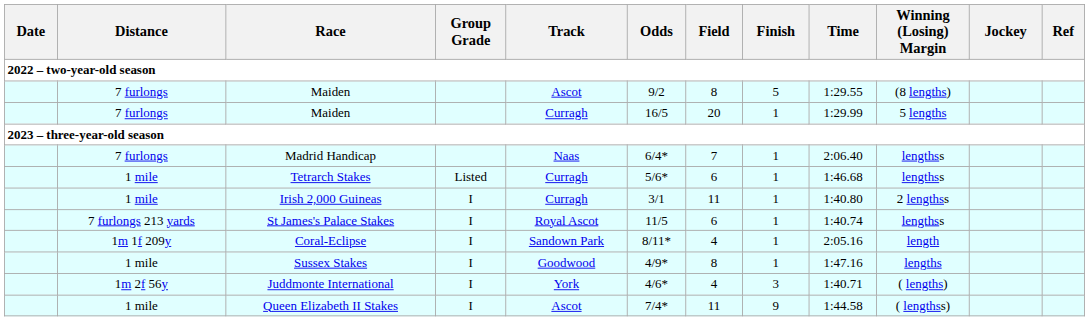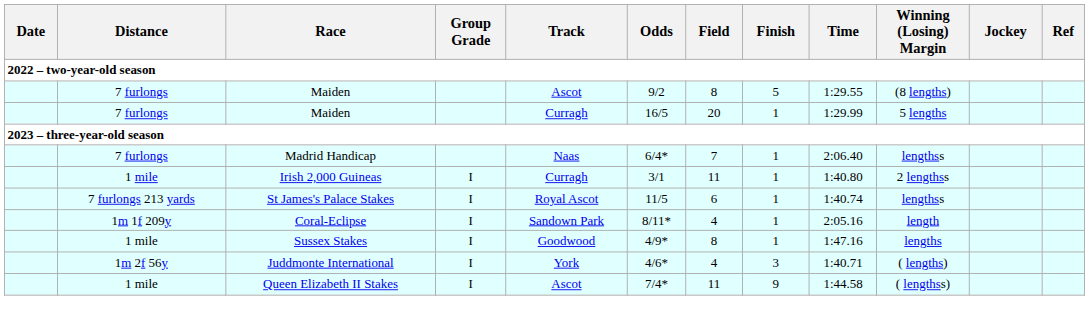 <table class = "wikitable sortable" style="text-align:center; width:95%">
 <tr>
 <th scope="col">Date</th>
 <th scope="col">Distance</th>
 <th scope="col">Race</th>
 <th scope="col">Group<br>Grade</th>
 <th scope="col">Track</th>
 <th scope="col">Odds</th>
 <th scope="col">Field</th>
 <th scope="col">Finish</th>
 <th scope="col">Time</th>
 <th scope="col">Winning<br>(Losing)<br>Margin</th>
 <th scope="col">Jockey</th>
 <th scope="col" class="unsortable">Ref</th>
 </tr>
 <tr style="font-size:90%; background-color:white">
 <td align="left" colspan=12><strong>2022 – two-year-old season</strong></td>
 </tr>
 <tr style="font-size:90%; background-color:lightcyan">
 <td></td>
 <td> 7 <a href='#'>furlongs</a></td>
 <td>Maiden</td>
 <td></td>
 <td><a href='#'>Ascot</a></td>
 <td> 9/2</td>
 <td>8</td>
 <td>5</td>
 <td>1:29.55</td>
 <td>(8 <a href='#'>lengths</a>)</td>
 <td></td>
 <td></td>
 </tr>
 <tr style="font-size:90%; background-color:lightcyan">
 <td></td>
 <td> 7 <a href='#'>furlongs</a></td>
 <td>Maiden</td>
 <td></td>
 <td><a href='#'>Curragh</a></td>
 <td> 16/5</td>
 <td>20</td>
 <td>1</td>
 <td>1:29.99</td>
 <td>5 <a href='#'>lengths</a></td>
 <td></td>
 <td></td>
 </tr>
 <tr style="font-size:90%; background-color:white">
 <td align="left" colspan=12><strong>2023 – three-year-old season</strong></td>
 </tr>
 <tr style="font-size:90%; background-color:lightcyan">
 <td></td>
 <td> 7 <a href='#'>furlongs</a></td>
 <td>Madrid Handicap</td>
 <td></td>
 <td><a href='#'>Naas</a></td>
 <td> 6/4*</td>
 <td>7</td>
 <td>1</td>
 <td>2:06.40</td>
-<td>  <a href='#'>lengths</a>s</td>
-<td></td>
-<td></td>
-</tr>
-<tr style="font-size:90%; background-color:lightcyan">
-<td></td>
-<td> 1 <a href='#'>mile</a></td>
-<td><a href='#'>Tetrarch Stakes</a></td>
-<td> Listed</td>
-<td><a href='#'>Curragh</a></td>
-<td> 5/6*</td>
-<td>6</td>
-<td>1</td>
-<td>1:46.68</td>
 <td>  <a href='#'>lengths</a>s</td>
 <td></td>
 <td></td>
 </tr>
 <tr style="font-size:90%; background-color:lightcyan">
 <td></td>
 <td> 1 <a href='#'>mile</a></td>
 <td><a href='#'>Irish 2,000 Guineas</a></td>
 <td> I</td>
 <td><a href='#'>Curragh</a></td>
 <td> 3/1</td>
 <td>11</td>
 <td>1</td>
 <td>1:40.80</td>
 <td> 2 <a href='#'>lengths</a>s</td>
 <td></td>
 <td></td>
 </tr>
 <tr style="font-size:90%; background-color:lightcyan">
 <td></td>
 <td> 7 <a href='#'>furlongs</a> 213 <a href='#'>yards</a></td>
 <td><a href='#'>St James's Palace Stakes</a></td>
 <td> I</td>
 <td><a href='#'>Royal Ascot</a></td>
 <td> 11/5</td>
 <td>6</td>
 <td>1</td>
 <td>1:40.74</td>
 <td>  <a href='#'>lengths</a>s</td>
 <td></td>
 <td></td>
 </tr>
 <tr style="font-size:90%; background-color:lightcyan">
 <td></td>
 <td> 1<a href='#'>m</a> 1<a href='#'>f</a> 209<a href='#'>y</a></td>
 <td><a href='#'>Coral-Eclipse</a></td>
 <td> I</td>
 <td><a href='#'>Sandown Park</a></td>
 <td> 8/11*</td>
 <td>4</td>
 <td>1</td>
 <td>2:05.16</td>
 <td> <a href='#'>length</a></td>
 <td></td>
 <td></td>
 </tr>
 <tr style="font-size:90%; background-color:lightcyan">
 <td></td>
 <td> 1 mile</td>
 <td><a href='#'>Sussex Stakes</a></td>
 <td> I</td>
 <td><a href='#'>Goodwood</a></td>
 <td> 4/9*</td>
 <td>8</td>
 <td>1</td>
 <td>1:47.16</td>
 <td> <a href='#'>lengths</a></td>
 <td></td>
 <td></td>
 </tr>
 <tr style="font-size:90%; background-color:lightcyan">
 <td></td>
 <td> 1<a href='#'>m</a> 2<a href='#'>f</a> 56<a href='#'>y</a></td>
 <td><a href='#'>Juddmonte International</a></td>
 <td> I</td>
 <td><a href='#'>York</a></td>
 <td> 4/6*</td>
 <td>4</td>
 <td>3</td>
 <td>1:40.71</td>
 <td>( <a href='#'>lengths</a>)</td>
 <td></td>
 <td></td>
 </tr>
 <tr style="font-size:90%; background-color:lightcyan">
 <td></td>
 <td> 1 mile</td>
 <td><a href='#'>Queen Elizabeth II Stakes</a></td>
 <td> I</td>
 <td><a href='#'>Ascot</a></td>
 <td> 7/4*</td>
 <td>11</td>
 <td>9</td>
 <td>1:44.58</td>
 <td> ( <a href='#'>lengths</a>s)</td>
 <td></td>
 <td></td>
 </tr>
 </table>
